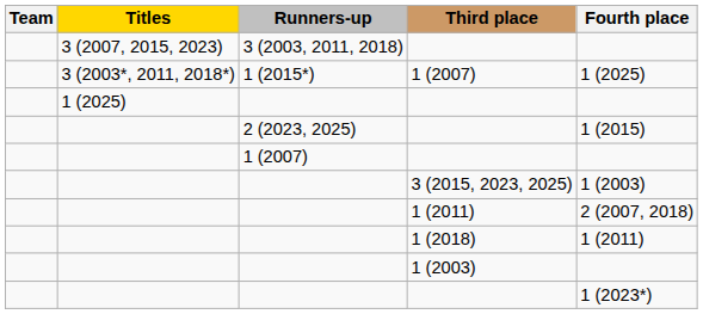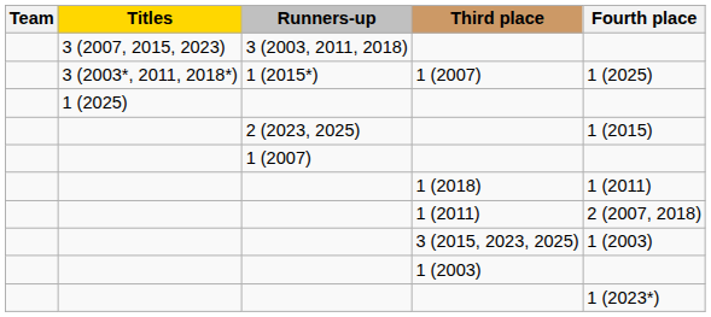 <table class=wikitable>
 <tr>
 <th>Team</th>
 <th style="background:#FFD700;">Titles</th>
 <th style="background:#C0C0C0;">Runners-up</th>
 <th style="background:#CC9966;">Third place</th>
 <th>Fourth place</th>
 </tr>
 <tr>
 <td></td>
 <td>3 (2007, 2015, 2023)</td>
 <td>3 (2003, 2011, 2018)</td>
 <td></td>
 <td></td>
 </tr>
 <tr>
 <td></td>
 <td>3 (2003*, 2011, 2018*)</td>
 <td>1 (2015*)</td>
 <td>1 (2007)</td>
 <td>1 (2025)</td>
 </tr>
 <tr>
 <td></td>
 <td>1 (2025)</td>
 <td></td>
 <td></td>
 <td></td>
 </tr>
 <tr>
 <td></td>
 <td></td>
 <td>2 (2023, 2025)</td>
 <td></td>
 <td>1 (2015)</td>
 </tr>
 <tr>
 <td></td>
 <td></td>
 <td>1 (2007)</td>
 <td></td>
 <td></td>
 </tr>
 <tr>
 <td></td>
 <td></td>
 <td></td>
-<td>3 (2015, 2023, 2025)</td>
-<td>1 (2003)</td>
+<td>1 (2018)</td>
+<td>1 (2011)</td>
 </tr>
 <tr>
 <td></td>
 <td></td>
 <td></td>
 <td>1 (2011)</td>
 <td>2 (2007, 2018)</td>
 </tr>
 <tr>
 <td></td>
 <td></td>
 <td></td>
-<td>1 (2018)</td>
-<td>1 (2011)</td>
+<td>3 (2015, 2023, 2025)</td>
+<td>1 (2003)</td>
 </tr>
 <tr>
 <td></td>
 <td></td>
 <td></td>
 <td>1 (2003)</td>
 <td></td>
 </tr>
 <tr>
 <td></td>
 <td></td>
 <td></td>
 <td></td>
 <td>1 (2023*)</td>
 </tr>
 </table>
